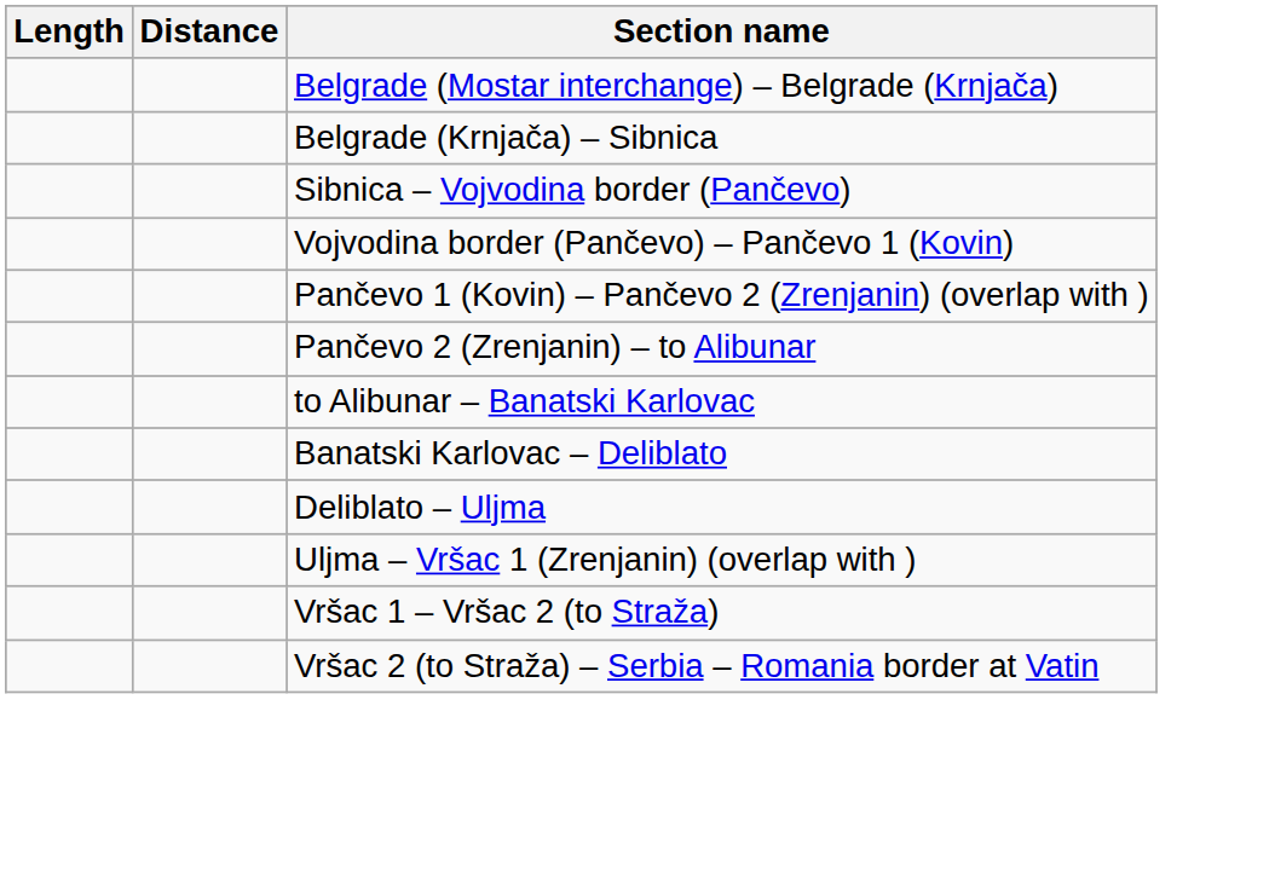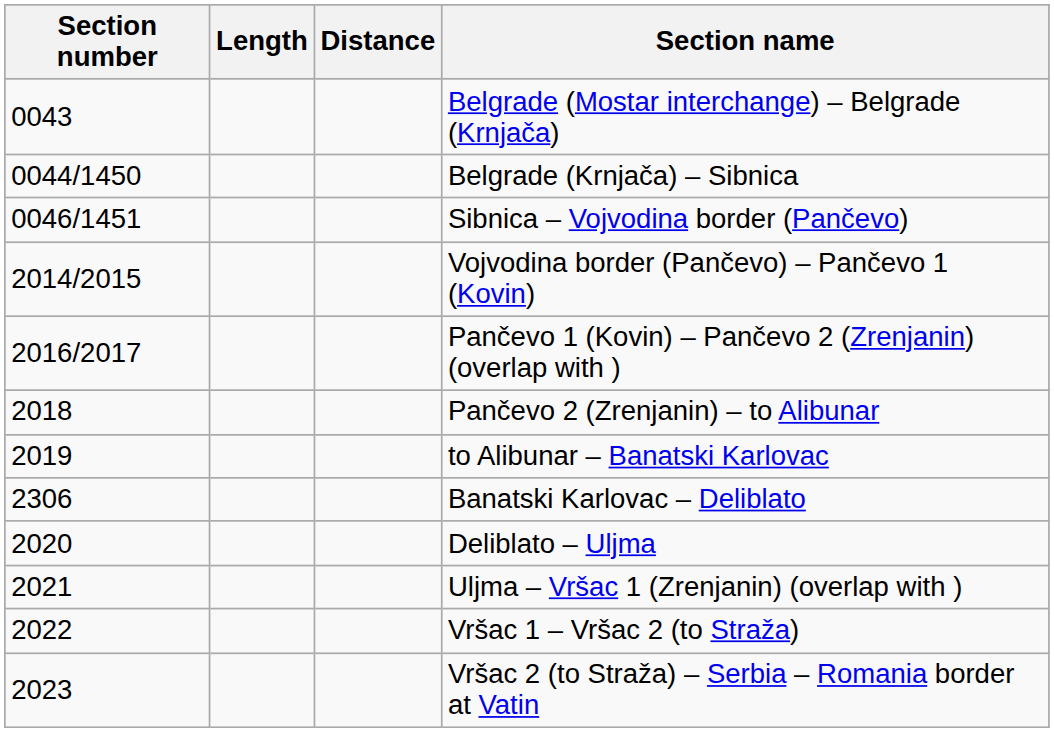 <table class="wikitable">
 <tr>
+<th>Section number</th>
 <th>Length</th>
 <th>Distance</th>
 <th>Section name</th>
 </tr>
 <tr>
+<td>0043</td>
 <td></td>
 <td></td>
 <td><a href='#'>Belgrade</a> (<a href='#'>Mostar interchange</a>) – Belgrade (<a href='#'>Krnjača</a>)</td>
 </tr>
 <tr>
+<td>0044/1450</td>
 <td></td>
 <td></td>
 <td>Belgrade (Krnjača) – Sibnica</td>
 </tr>
 <tr>
+<td>0046/1451</td>
 <td></td>
 <td></td>
 <td>Sibnica – <a href='#'>Vojvodina</a> border (<a href='#'>Pančevo</a>)</td>
 </tr>
 <tr>
+<td>2014/2015</td>
 <td></td>
 <td></td>
 <td>Vojvodina border (Pančevo) – Pančevo 1 (<a href='#'>Kovin</a>)</td>
 </tr>
 <tr>
+<td>2016/2017</td>
 <td></td>
 <td></td>
 <td>Pančevo 1 (Kovin) – Pančevo 2 (<a href='#'>Zrenjanin</a>) (overlap with )</td>
 </tr>
 <tr>
+<td>2018</td>
 <td></td>
 <td></td>
 <td>Pančevo 2 (Zrenjanin) – to <a href='#'>Alibunar</a></td>
 </tr>
 <tr>
+<td>2019</td>
 <td></td>
 <td></td>
 <td>to Alibunar – <a href='#'>Banatski Karlovac</a></td>
 </tr>
 <tr>
+<td>2306</td>
 <td></td>
 <td></td>
 <td>Banatski Karlovac – <a href='#'>Deliblato</a></td>
 </tr>
 <tr>
+<td>2020</td>
 <td></td>
 <td></td>
 <td>Deliblato – <a href='#'>Uljma</a></td>
 </tr>
 <tr>
+<td>2021</td>
 <td></td>
 <td></td>
 <td>Uljma – <a href='#'>Vršac</a> 1 (Zrenjanin) (overlap with )</td>
 </tr>
 <tr>
+<td>2022</td>
 <td></td>
 <td></td>
 <td>Vršac 1 – Vršac 2 (to <a href='#'>Straža</a>)</td>
 </tr>
 <tr>
+<td>2023</td>
 <td></td>
 <td></td>
 <td>Vršac 2 (to Straža) – <a href='#'>Serbia</a> – <a href='#'>Romania</a> border at <a href='#'>Vatin</a></td>
 </tr>
 </table>
